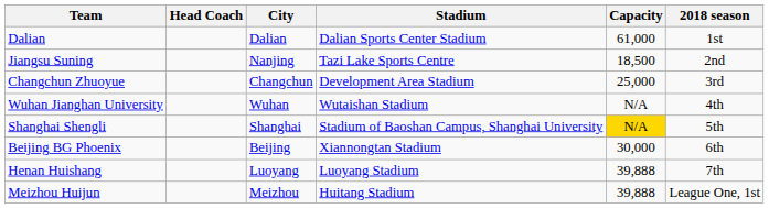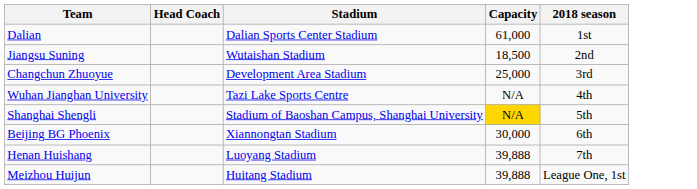 <table class="wikitable sortable" style="font-size:100%">
 <tr>
 <th>Team</th>
 <th>Head Coach</th>
-<th>City</th>
 <th>Stadium</th>
 <th>Capacity</th>
 <th data-sort-type=number>2018 season</th>
 </tr>
 <tr>
 <td><a href='#'>Dalian</a></td>
 <td></td>
-<td><a href='#'>Dalian</a></td>
 <td><a href='#'>Dalian Sports Center Stadium</a></td>
 <td style="text-align:center">61,000</td>
 <td style="text-align:center">1st</td>
 </tr>
 <tr>
 <td><a href='#'>Jiangsu Suning</a></td>
 <td></td>
-<td><a href='#'>Nanjing</a></td>
-<td><a href='#'>Tazi Lake Sports Centre</a></td>
+<td><a href='#'>Wutaishan Stadium</a></td>
 <td style="text-align:center">18,500</td>
 <td style="text-align:center">2nd</td>
 </tr>
 <tr>
 <td><a href='#'>Changchun Zhuoyue</a></td>
 <td></td>
-<td><a href='#'>Changchun</a></td>
 <td><a href='#'>Development Area Stadium</a></td>
 <td style="text-align:center">25,000</td>
 <td style="text-align:center">3rd</td>
 </tr>
 <tr>
 <td><a href='#'>Wuhan Jianghan University</a></td>
 <td></td>
-<td><a href='#'>Wuhan</a></td>
-<td><a href='#'>Wutaishan Stadium</a></td>
+<td><a href='#'>Tazi Lake Sports Centre</a></td>
 <td style="text-align:center">N/A</td>
 <td style="text-align:center">4th</td>
 </tr>
 <tr>
 <td><a href='#'>Shanghai Shengli</a></td>
 <td></td>
-<td><a href='#'>Shanghai</a></td>
 <td><a href='#'>Stadium of Baoshan Campus, Shanghai University</a></td>
 <td style="background: gold; text-align:center">N/A</td>
 <td style="text-align:center">5th</td>
 </tr>
 <tr>
 <td><a href='#'>Beijing BG Phoenix</a></td>
 <td></td>
-<td><a href='#'>Beijing</a></td>
 <td><a href='#'>Xiannongtan Stadium</a></td>
 <td style="text-align:center">30,000</td>
 <td style="text-align:center">6th</td>
 </tr>
 <tr>
 <td><a href='#'>Henan Huishang</a></td>
 <td></td>
-<td><a href='#'>Luoyang</a></td>
 <td><a href='#'>Luoyang Stadium</a></td>
 <td style="text-align:center">39,888</td>
 <td style="text-align:center">7th</td>
 </tr>
 <tr>
 <td><a href='#'>Meizhou Huijun</a></td>
 <td></td>
-<td><a href='#'>Meizhou</a></td>
 <td><a href='#'>Huitang Stadium</a></td>
 <td style="text-align:center">39,888</td>
 <td style="text-align:center">League One, 1st</td>
 </tr>
 </table>
